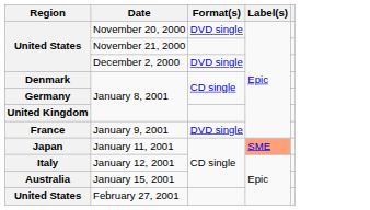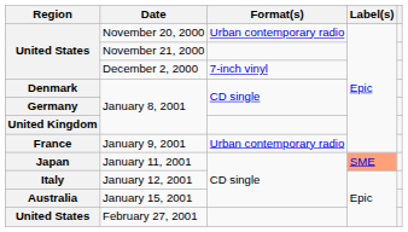 <table class="wikitable plainrowheaders">
 <tr>
 <th scope="col">Region</th>
 <th scope="col">Date</th>
 <th scope="col">Format(s)</th>
 <th scope="col">Label(s)</th>
 <th scope="col"></th>
 </tr>
 <tr>
 <th rowspan="3" scope="row">United States</th>
 <td>November 20, 2000</td>
-<td><a href='#'>DVD single</a></td>
+<td><a href='#'>Urban contemporary radio</a></td>
 <td rowspan="7"><a href='#'>Epic</a></td>
 <td align="center"></td>
 </tr>
 <tr>
 <td>November 21, 2000</td>
 <td></td>
 <td align="center"></td>
 </tr>
 <tr>
 <td>December 2, 2000</td>
-<td><a href='#'>DVD single</a></td>
+<td><a href='#'>7-inch vinyl</a></td>
 <td align="center"></td>
 </tr>
 <tr>
 <th scope="row">Denmark</th>
 <td rowspan="3">January 8, 2001</td>
 <td rowspan="2"><a href='#'>CD single</a></td>
 <td align="center"></td>
 </tr>
 <tr>
 <th scope="row">Germany</th>
 <td align="center"></td>
 </tr>
 <tr>
 <th scope="row">United Kingdom</th>
 <td></td>
 <td align="center"></td>
 </tr>
 <tr>
 <th scope="row">France</th>
 <td>January 9, 2001</td>
-<td><a href='#'>DVD single</a></td>
+<td><a href='#'>Urban contemporary radio</a></td>
 <td align="center"></td>
 </tr>
 <tr>
 <th scope="row">Japan</th>
 <td>January 11, 2001</td>
 <td rowspan="3">CD single</td>
 <td style="background: lightsalmon;"><a href='#'>SME</a></td>
 <td align="center"></td>
 </tr>
 <tr>
 <th scope="row">Italy</th>
 <td>January 12, 2001</td>
 <td rowspan="3">Epic</td>
 <td align="center"></td>
 </tr>
 <tr>
 <th scope="row">Australia</th>
 <td>January 15, 2001</td>
 <td align="center"></td>
 </tr>
 <tr>
 <th scope="row">United States</th>
 <td>February 27, 2001</td>
 <td></td>
 <td align="center"></td>
 </tr>
 </table>
